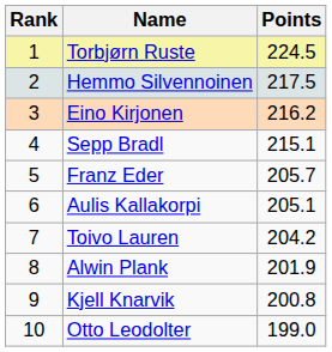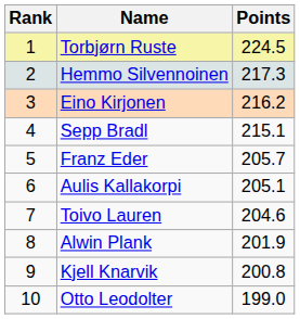 <table class="wikitable sortable">
 <tr>
 <th align=Center>Rank</th>
 <th>Name</th>
 <th>Points</th>
 </tr>
 <tr style="background:#F7F6A8">
 <td align=center>1</td>
 <td> <a href='#'>Torbjørn Ruste</a></td>
 <td align=center>224.5</td>
 </tr>
 <tr style="background: #DCE5E5;">
 <td align=center>2</td>
 <td> <a href='#'>Hemmo Silvennoinen</a></td>
-<td align=center>217.5</td>
+<td align=center>217.3</td>
 </tr>
 <tr style="background: #FFDAB9;">
 <td align=center>3</td>
 <td> <a href='#'>Eino Kirjonen</a></td>
 <td align=center>216.2</td>
 </tr>
 <tr>
 <td align=center>4</td>
 <td> <a href='#'>Sepp Bradl</a></td>
 <td align=center>215.1</td>
 </tr>
 <tr>
 <td align=center>5</td>
 <td> <a href='#'>Franz Eder</a></td>
 <td align=center>205.7</td>
 </tr>
 <tr>
 <td align=center>6</td>
 <td> <a href='#'>Aulis Kallakorpi</a></td>
 <td align=center>205.1</td>
 </tr>
 <tr>
 <td align=center>7</td>
 <td> <a href='#'>Toivo Lauren</a></td>
-<td align=center>204.2</td>
+<td align=center>204.6</td>
 </tr>
 <tr>
 <td align=center>8</td>
 <td> <a href='#'>Alwin Plank</a></td>
 <td align=center>201.9</td>
 </tr>
 <tr>
 <td align=center>9</td>
 <td> <a href='#'>Kjell Knarvik</a></td>
 <td align=center>200.8</td>
 </tr>
 <tr>
 <td align=center>10</td>
 <td> <a href='#'>Otto Leodolter</a></td>
 <td align=center>199.0</td>
 </tr>
 </table>
